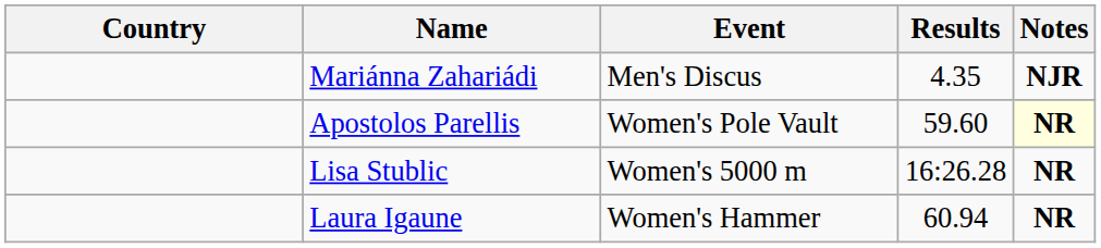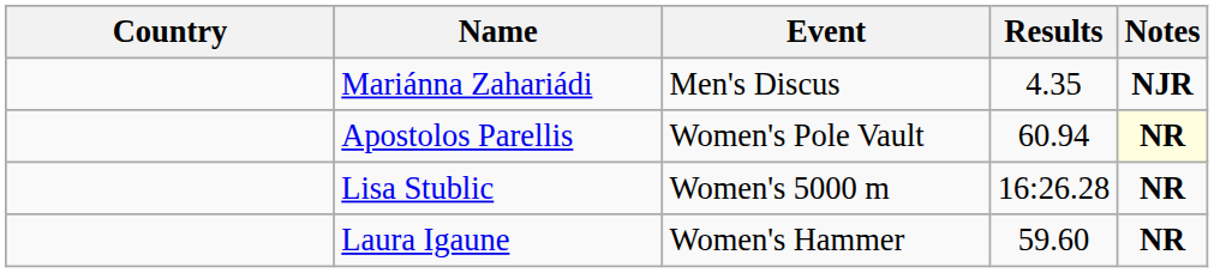 <table class="wikitable" style="text-align: center; font-size:95%">
 <tr>
 <th width="150">Country</th>
 <th width="150">Name</th>
 <th width="150">Event</th>
 <th width="25">Results</th>
 <th width="25">Notes</th>
 </tr>
 <tr>
 <td align="left"></td>
 <td align="left"><a href='#'>Mariánna Zahariádi</a></td>
 <td align="left">Men's Discus</td>
 <td>4.35</td>
 <td><strong>NJR</strong></td>
 </tr>
 <tr>
 <td align="left"></td>
 <td align="left"><a href='#'>Apostolos Parellis</a></td>
 <td align="left">Women's Pole Vault</td>
-<td>59.60</td>
+<td>60.94</td>
 <td style="background: lightyellow;"><strong>NR</strong></td>
 </tr>
 <tr>
 <td align="left"></td>
 <td align="left"><a href='#'>Lisa Stublic</a></td>
 <td align="left">Women's 5000 m</td>
 <td>16:26.28</td>
 <td><strong>NR</strong></td>
 </tr>
 <tr>
 <td align="left"></td>
 <td align="left"><a href='#'>Laura Igaune</a></td>
 <td align="left">Women's Hammer</td>
-<td>60.94</td>
+<td>59.60</td>
 <td><strong>NR</strong></td>
 </tr>
 </table>
